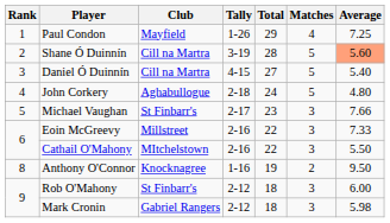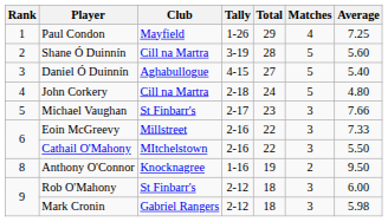 <table class="wikitable">
 <tr>
 <th>Rank</th>
 <th>Player</th>
 <th>Club</th>
 <th>Tally</th>
 <th>Total</th>
 <th>Matches</th>
 <th>Average</th>
 </tr>
 <tr>
 <td rowspan="1" style="text-align:center;">1</td>
 <td>Paul Condon</td>
 <td><a href='#'>Mayfield</a></td>
 <td align=center>1-26</td>
 <td align=center>29</td>
 <td align=center>4</td>
 <td align=center>7.25</td>
 </tr>
 <tr>
 <td rowspan="1" style="text-align:center;">2</td>
 <td>Shane Ó Duinnín</td>
 <td><a href='#'>Cill na Martra</a></td>
 <td align=center>3-19</td>
 <td align=center>28</td>
 <td align=center>5</td>
-<td align=center style="background: lightsalmon;">5.60</td>
+<td align=center>5.60</td>
 </tr>
 <tr>
 <td rowspan="1" style="text-align:center;">3</td>
 <td>Daniel Ó Duinnín</td>
-<td><a href='#'>Cill na Martra</a></td>
+<td><a href='#'>Aghabullogue</a></td>
 <td align=center>4-15</td>
 <td align=center>27</td>
 <td align=center>5</td>
 <td align=center>5.40</td>
 </tr>
 <tr>
 <td rowspan="1" style="text-align:center;">4</td>
 <td>John Corkery</td>
-<td><a href='#'>Aghabullogue</a></td>
+<td><a href='#'>Cill na Martra</a></td>
 <td align=center>2-18</td>
 <td align=center>24</td>
 <td align=center>5</td>
 <td align=center>4.80</td>
 </tr>
 <tr>
 <td rowspan="1" style="text-align:center;">5</td>
 <td>Michael Vaughan</td>
 <td><a href='#'>St Finbarr's</a></td>
 <td align=center>2-17</td>
 <td align=center>23</td>
 <td align=center>3</td>
 <td align=center>7.66</td>
 </tr>
 <tr>
 <td rowspan="2" style="text-align:center;">6</td>
 <td>Eoin McGreevy</td>
 <td><a href='#'>Millstreet</a></td>
 <td align=center>2-16</td>
 <td align=center>22</td>
 <td align=center>3</td>
 <td align=center>7.33</td>
 </tr>
 <tr>
 <td><a href='#'>Cathail O'Mahony</a></td>
 <td><a href='#'>MItchelstown</a></td>
 <td align=center>2-16</td>
 <td align=center>22</td>
 <td align=center>3</td>
 <td align=center>5.50</td>
 </tr>
 <tr>
 <td rowspan="1" style="text-align:center;">8</td>
 <td>Anthony O'Connor</td>
 <td><a href='#'>Knocknagree</a></td>
 <td align=center>1-16</td>
 <td align=center>19</td>
 <td align=center>2</td>
 <td align=center>9.50</td>
 </tr>
 <tr>
 <td rowspan="2" style="text-align:center;">9</td>
 <td>Rob O'Mahony</td>
 <td><a href='#'>St Finbarr's</a></td>
 <td align=center>2-12</td>
 <td align=center>18</td>
 <td align=center>3</td>
 <td align=center>6.00</td>
 </tr>
 <tr>
 <td>Mark Cronin</td>
 <td><a href='#'>Gabriel Rangers</a></td>
 <td align=center>2-12</td>
 <td align=center>18</td>
 <td align=center>3</td>
 <td align=center>5.98</td>
 </tr>
 </table>
